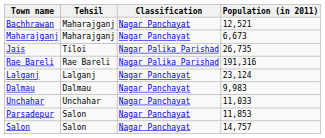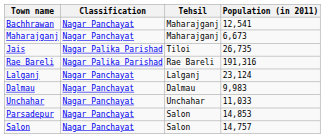 <table class="wikitable sortable">
 <tr>
 <th>Town name</th>
+<th>Classification</th>
 <th>Tehsil</th>
-<th>Classification</th>
 <th>Population (in 2011)</th>
 </tr>
 <tr>
 <td><a href='#'>Bachhrawan</a></td>
+<td><a href='#'>Nagar Panchayat</a></td>
 <td>Maharajganj</td>
-<td><a href='#'>Nagar Panchayat</a></td>
-<td>12,521</td>
+<td>12,541</td>
 </tr>
 <tr>
 <td><a href='#'>Maharajganj</a></td>
+<td><a href='#'>Nagar Panchayat</a></td>
 <td>Maharajganj</td>
-<td><a href='#'>Nagar Panchayat</a></td>
 <td>6,673</td>
 </tr>
 <tr>
 <td><a href='#'>Jais</a></td>
+<td><a href='#'>Nagar Palika Parishad</a></td>
 <td>Tiloi</td>
-<td><a href='#'>Nagar Palika Parishad</a></td>
 <td>26,735</td>
 </tr>
 <tr>
 <td><a href='#'>Rae Bareli</a></td>
+<td><a href='#'>Nagar Palika Parishad</a></td>
 <td>Rae Bareli</td>
-<td><a href='#'>Nagar Palika Parishad</a></td>
 <td>191,316</td>
 </tr>
 <tr>
 <td><a href='#'>Lalganj</a></td>
+<td><a href='#'>Nagar Panchayat</a></td>
 <td>Lalganj</td>
-<td><a href='#'>Nagar Panchayat</a></td>
 <td>23,124</td>
 </tr>
 <tr>
 <td><a href='#'>Dalmau</a></td>
+<td><a href='#'>Nagar Panchayat</a></td>
 <td>Dalmau</td>
-<td><a href='#'>Nagar Panchayat</a></td>
 <td>9,983</td>
 </tr>
 <tr>
 <td><a href='#'>Unchahar</a></td>
+<td><a href='#'>Nagar Panchayat</a></td>
 <td>Unchahar</td>
-<td><a href='#'>Nagar Panchayat</a></td>
 <td>11,033</td>
 </tr>
 <tr>
 <td><a href='#'>Parsadepur</a></td>
+<td><a href='#'>Nagar Panchayat</a></td>
 <td>Salon</td>
-<td><a href='#'>Nagar Panchayat</a></td>
-<td>11,853</td>
+<td>14,853</td>
 </tr>
 <tr>
 <td><a href='#'>Salon</a></td>
+<td><a href='#'>Nagar Panchayat</a></td>
 <td>Salon</td>
-<td><a href='#'>Nagar Panchayat</a></td>
 <td>14,757</td>
 </tr>
 </table>
